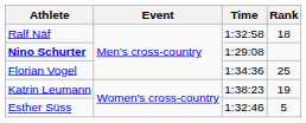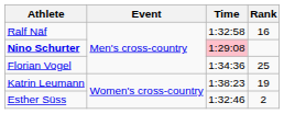 <table class=wikitable style="font-size:90%">
 <tr>
 <th>Athlete</th>
 <th>Event</th>
 <th>Time</th>
 <th>Rank</th>
 </tr>
 <tr align=center>
 <td align=left><a href='#'>Ralf Näf</a></td>
 <td align=left rowspan=3><a href='#'>Men's cross-country</a></td>
 <td>1:32:58</td>
-<td>18</td>
+<td>16</td>
 </tr>
 <tr align=center>
 <td align=left><strong><a href='#'>Nino Schurter</a></strong></td>
-<td>1:29:08</td>
+<td style="background: pink;">1:29:08</td>
 <td></td>
 </tr>
 <tr align=center>
 <td align=left><a href='#'>Florian Vogel</a></td>
 <td>1:34:36</td>
 <td>25</td>
 </tr>
 <tr align=center>
 <td align=left><a href='#'>Katrin Leumann</a></td>
 <td align=left rowspan=2><a href='#'>Women's cross-country</a></td>
 <td>1:38:23</td>
 <td>19</td>
 </tr>
 <tr align=center>
 <td align=left><a href='#'>Esther Süss</a></td>
 <td>1:32:46</td>
-<td>5</td>
+<td>2</td>
 </tr>
 </table>
